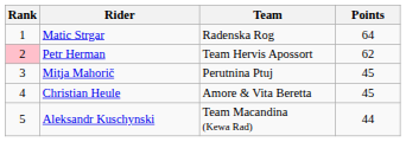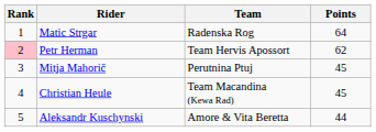 <table class="wikitable">
 <tr>
 <th>Rank</th>
 <th>Rider</th>
 <th>Team</th>
 <th>Points</th>
 </tr>
 <tr>
 <td align=center>1</td>
 <td width=200> <a href='#'>Matic Strgar</a> </td>
 <td width=169>Radenska Rog</td>
 <td width=76 align=center>64</td>
 </tr>
 <tr>
 <td align=center style="background: pink;">2</td>
 <td> <a href='#'>Petr Herman</a></td>
 <td>Team Hervis Apossort</td>
 <td align=center>62</td>
 </tr>
 <tr>
 <td align=center>3</td>
 <td> <a href='#'>Mitja Mahorič</a> </td>
 <td>Perutnina Ptuj</td>
 <td align=center>45</td>
 </tr>
 <tr>
 <td align=center>4</td>
 <td> <a href='#'>Christian Heule</a></td>
-<td>Amore & Vita Beretta</td>
+<td>Team Macandina<br><small>(Kewa Rad)</small></td>
 <td align=center>45</td>
 </tr>
 <tr>
 <td align=center>5</td>
 <td> <a href='#'>Aleksandr Kuschynski</a></td>
-<td>Team Macandina<br><small>(Kewa Rad)</small></td>
+<td>Amore & Vita Beretta</td>
 <td align=center>44</td>
 </tr>
 </table>
